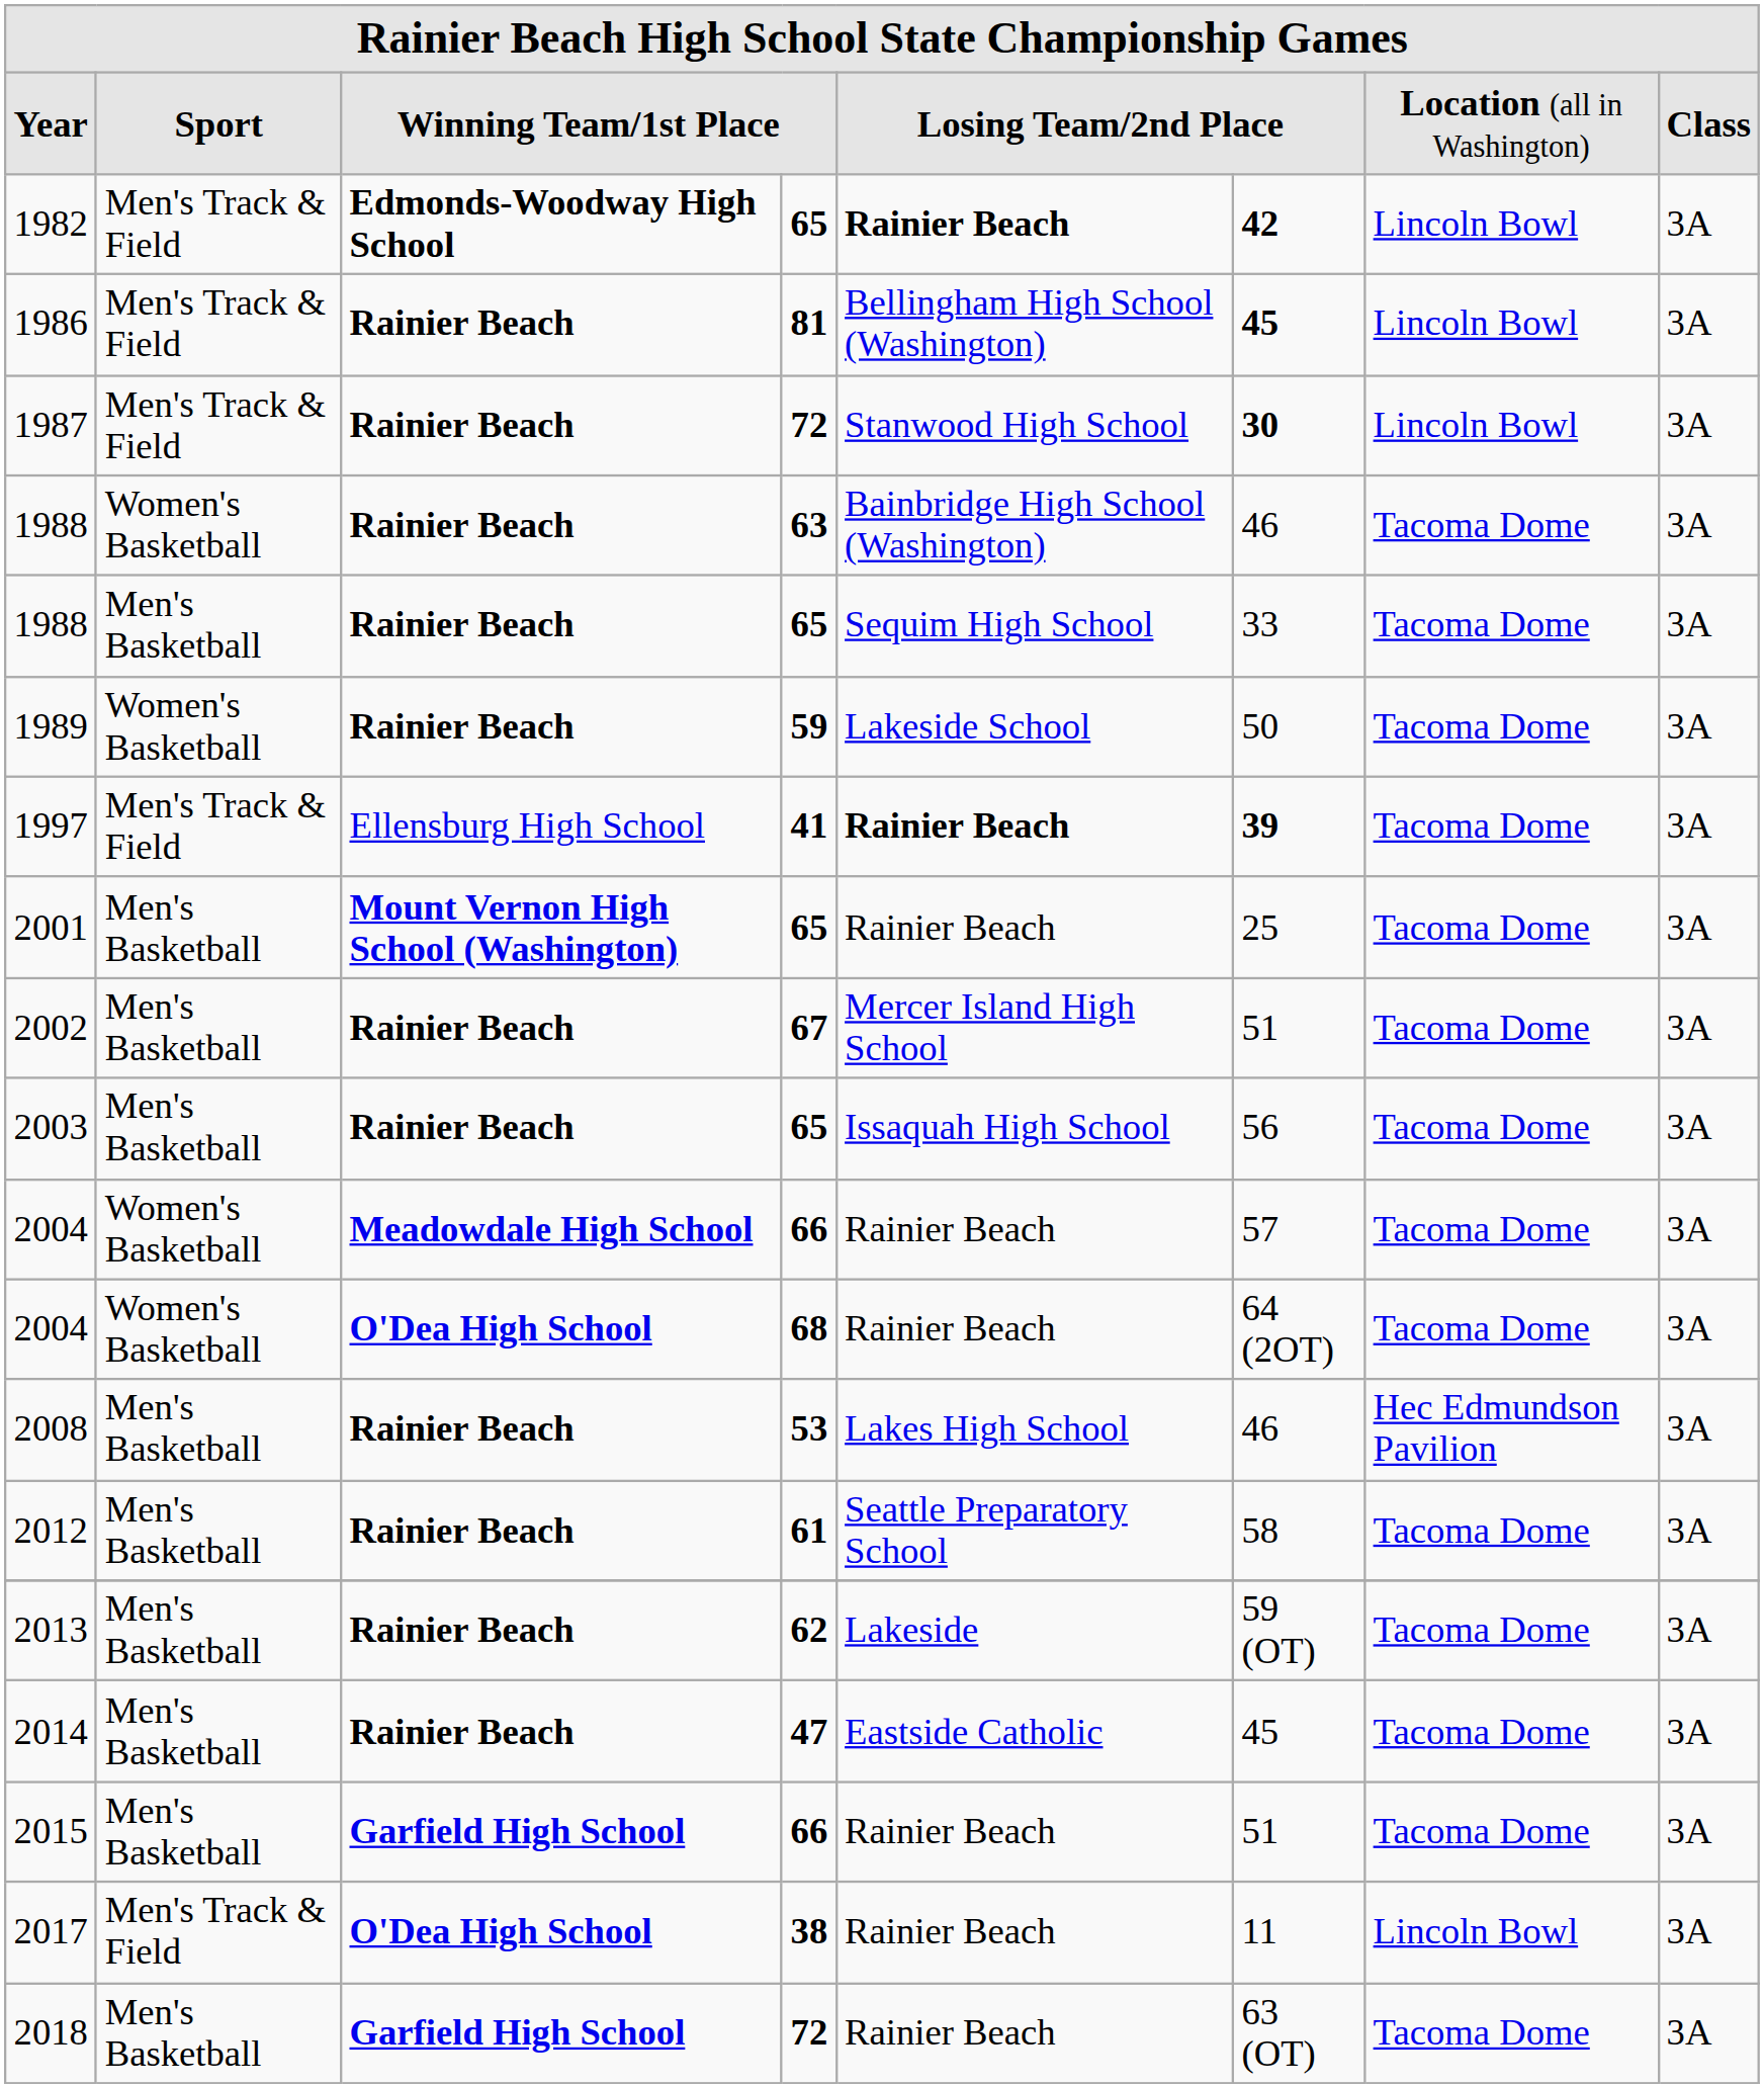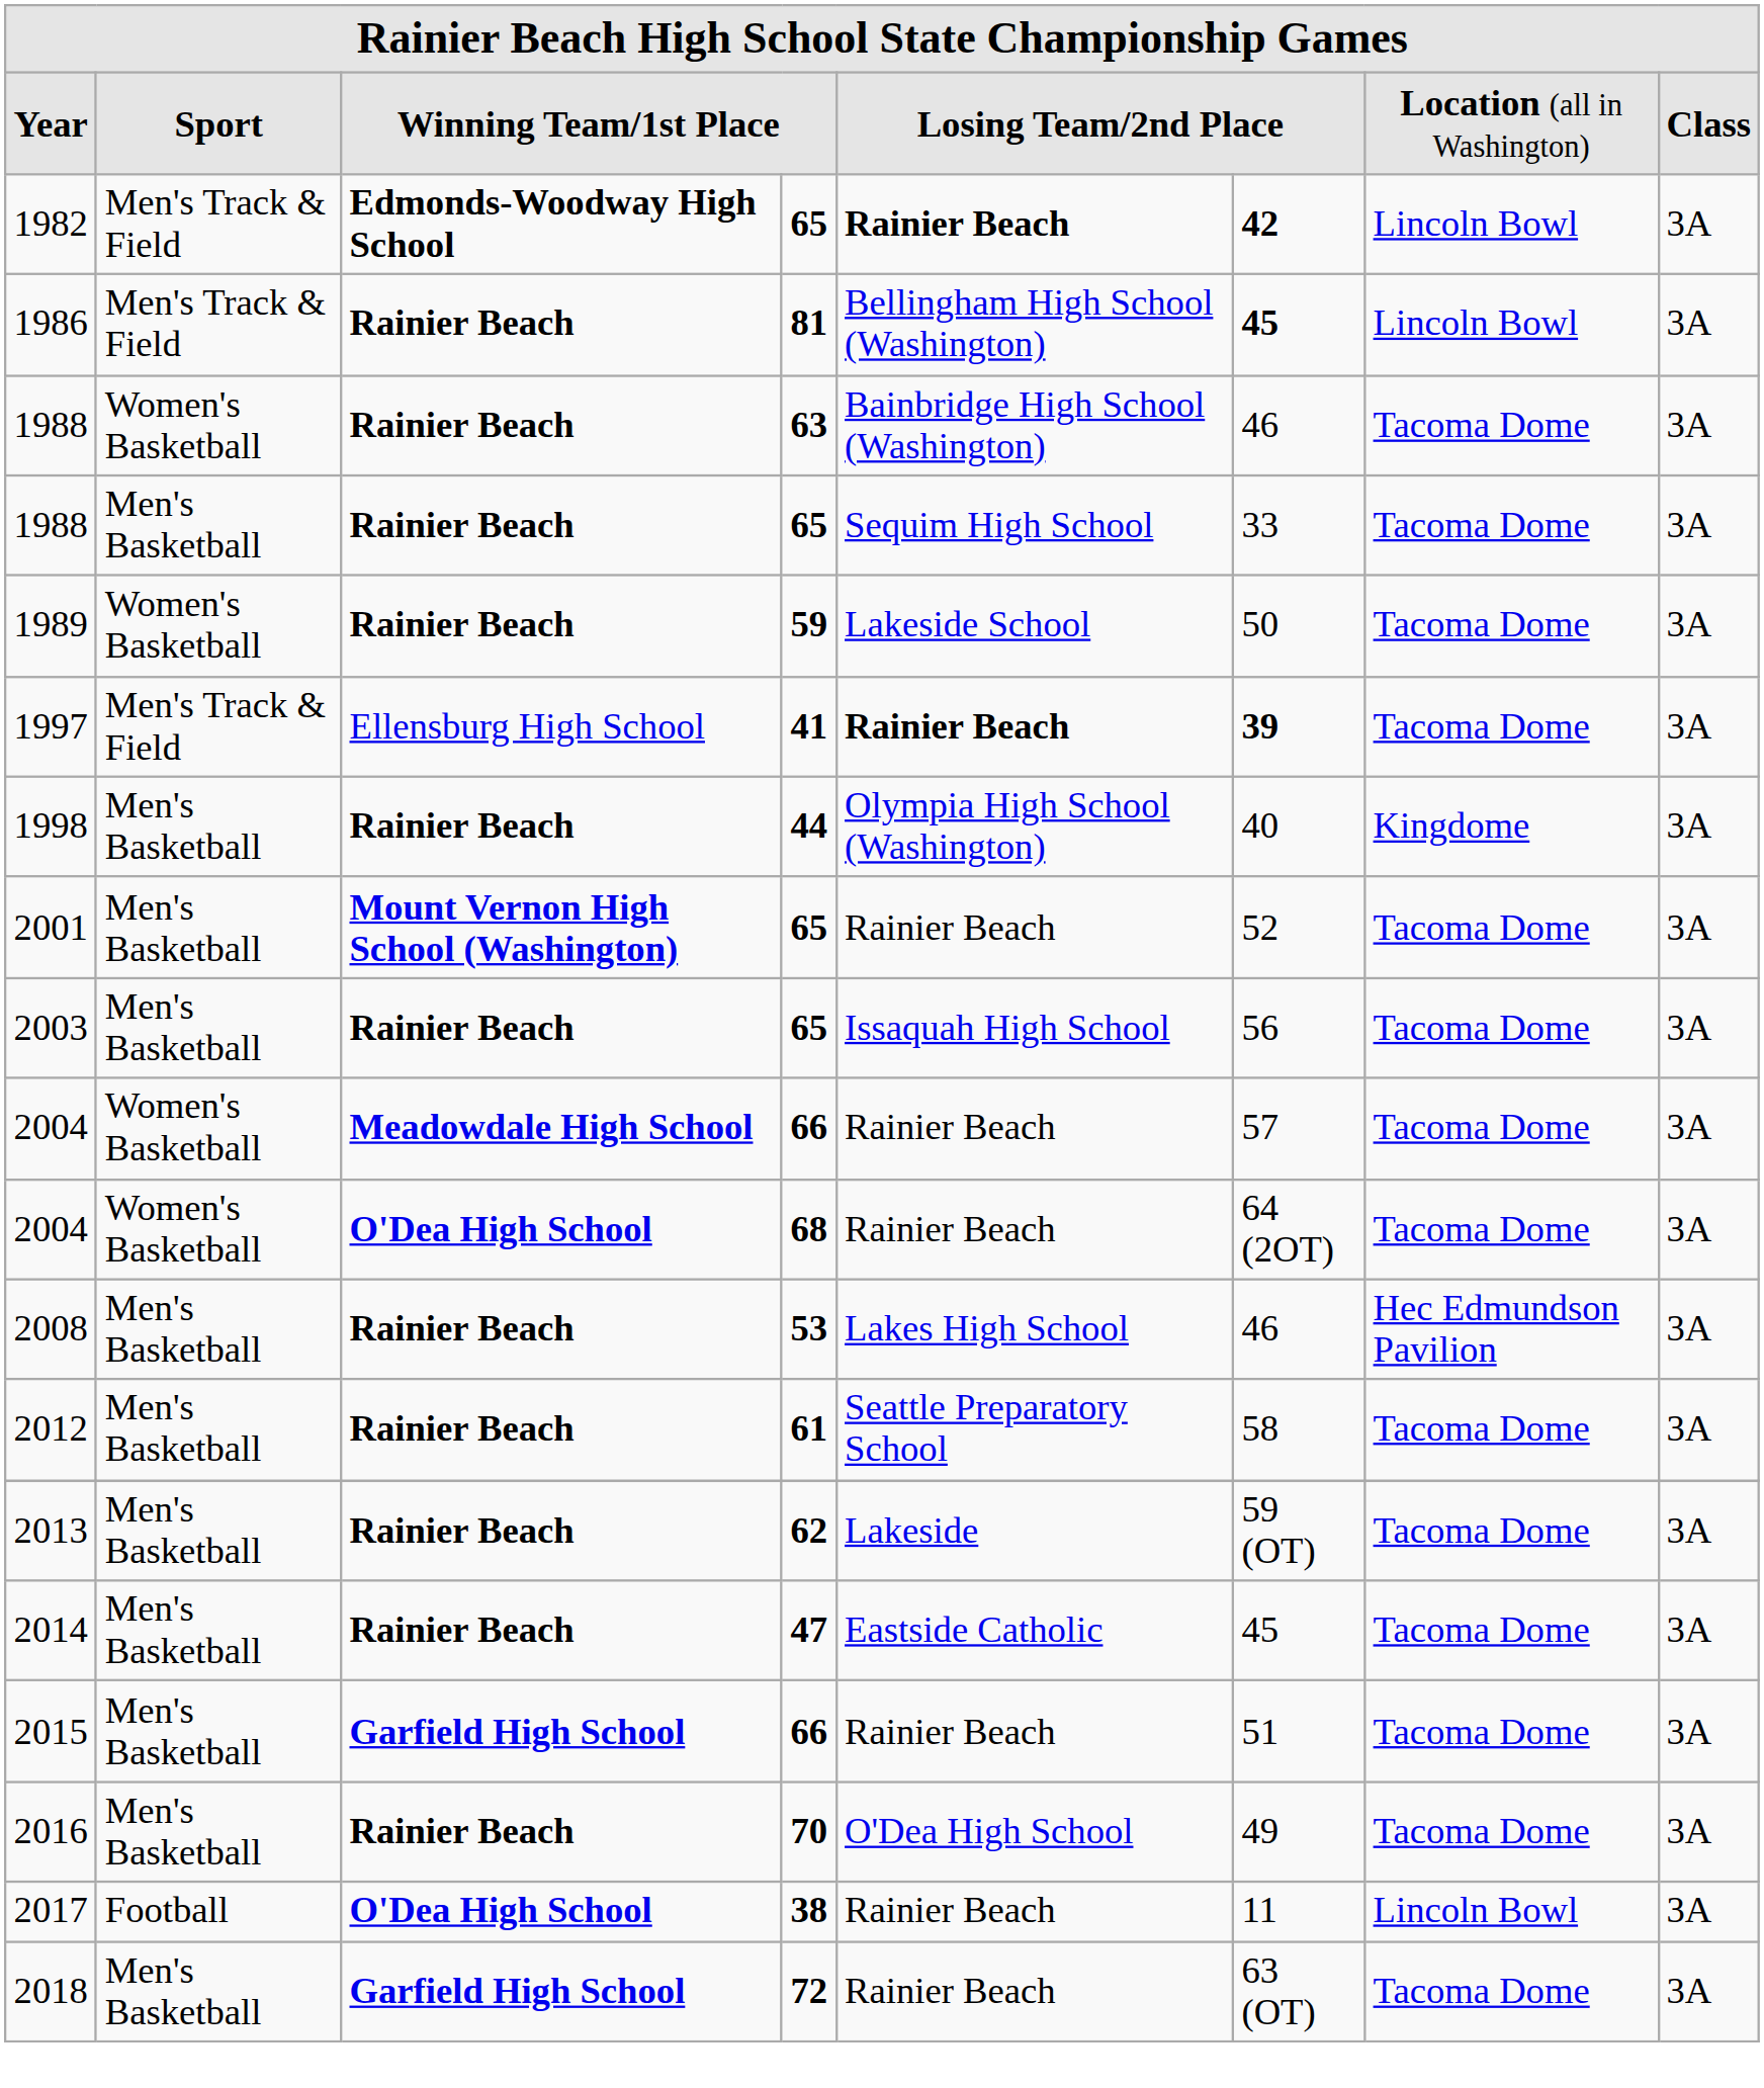 <table class="wikitable" width=60%>
 <tr>
 <td colspan=8 align=center bgcolor="#e5e5e5"><big><strong>Rainier Beach High School State Championship Games</strong></big> <br></td>
 </tr>
 <tr>
 <td align=center bgcolor="#e5e5e5"><strong>Year</strong></td>
 <td align=center bgcolor="#e5e5e5"><strong>Sport</strong></td>
 <td colspan=2 align=center bgcolor="#e5e5e5"><strong>Winning Team/1st Place</strong></td>
 <td colspan=2 align=center bgcolor="#e5e5e5"><strong>Losing Team/2nd Place</strong></td>
 <td align=center bgcolor="#e5e5e5"><strong>Location</strong> <small>(all in Washington)</small></td>
 <td align=center bgcolor="#e5e5e5"><strong>Class</strong></td>
 </tr>
 <tr>
 <td>1982</td>
 <td>Men's Track & Field</td>
 <td><strong>Edmonds-Woodway High School</strong></td>
 <td><strong>65</strong></td>
 <td><strong>Rainier Beach</strong></td>
 <td><strong>42</strong></td>
 <td><a href='#'>Lincoln Bowl</a></td>
 <td>3A</td>
 </tr>
 <tr>
 <td>1986</td>
 <td>Men's Track & Field</td>
 <td><strong>Rainier Beach</strong></td>
 <td><strong>81</strong></td>
 <td><a href='#'>Bellingham High School (Washington)</a></td>
 <td><strong>45</strong></td>
-<td><a href='#'>Lincoln Bowl</a></td>
-<td>3A</td>
-</tr>
-<tr>
-<td>1987</td>
-<td>Men's Track & Field</td>
-<td><strong>Rainier Beach</strong></td>
-<td><strong>72</strong></td>
-<td><a href='#'>Stanwood High School</a></td>
-<td><strong>30</strong></td>
 <td><a href='#'>Lincoln Bowl</a></td>
 <td>3A</td>
 </tr>
 <tr>
 <td>1988</td>
 <td>Women's Basketball</td>
 <td><strong>Rainier Beach</strong></td>
 <td><strong>63</strong></td>
 <td><a href='#'>Bainbridge High School (Washington)</a></td>
 <td>46</td>
 <td><a href='#'>Tacoma Dome</a></td>
 <td>3A</td>
 </tr>
 <tr>
 <td>1988</td>
 <td>Men's Basketball</td>
 <td><strong>Rainier Beach</strong></td>
 <td><strong>65</strong></td>
 <td><a href='#'>Sequim High School</a></td>
 <td>33</td>
 <td><a href='#'>Tacoma Dome</a></td>
 <td>3A</td>
 </tr>
 <tr>
 <td>1989</td>
 <td>Women's Basketball</td>
 <td><strong>Rainier Beach</strong></td>
 <td><strong>59</strong></td>
 <td><a href='#'>Lakeside School</a></td>
 <td>50</td>
 <td><a href='#'>Tacoma Dome</a></td>
 <td>3A</td>
 </tr>
 <tr>
 <td>1997</td>
 <td>Men's Track & Field</td>
 <td><a href='#'>Ellensburg High School</a></td>
 <td><strong>41</strong></td>
 <td><strong>Rainier Beach</strong></td>
 <td><strong>39</strong></td>
 <td><a href='#'>Tacoma Dome</a></td>
 <td>3A</td>
 </tr>
 <tr>
+<td>1998</td>
+<td>Men's Basketball</td>
+<td><strong>Rainier Beach</strong></td>
+<td><strong>44</strong></td>
+<td><a href='#'>Olympia High School (Washington)</a></td>
+<td>40</td>
+<td><a href='#'>Kingdome</a></td>
+<td>3A</td>
+</tr>
+<tr>
 <td>2001</td>
 <td>Men's Basketball</td>
 <td><strong><a href='#'>Mount Vernon High School (Washington)</a></strong></td>
 <td><strong>65</strong></td>
 <td>Rainier Beach</td>
-<td>25</td>
-<td><a href='#'>Tacoma Dome</a></td>
-<td>3A</td>
-</tr>
-<tr>
-<td>2002</td>
-<td>Men's Basketball</td>
-<td><strong>Rainier Beach</strong></td>
-<td><strong>67</strong></td>
-<td><a href='#'>Mercer Island High School</a></td>
-<td>51</td>
+<td>52</td>
 <td><a href='#'>Tacoma Dome</a></td>
 <td>3A</td>
 </tr>
 <tr>
 <td>2003</td>
 <td>Men's Basketball</td>
 <td><strong>Rainier Beach</strong></td>
 <td><strong>65</strong></td>
 <td><a href='#'>Issaquah High School</a></td>
 <td>56</td>
 <td><a href='#'>Tacoma Dome</a></td>
 <td>3A</td>
 </tr>
 <tr>
 <td>2004</td>
 <td>Women's Basketball</td>
 <td><strong><a href='#'>Meadowdale High School</a></strong></td>
 <td><strong>66</strong></td>
 <td>Rainier Beach</td>
 <td>57</td>
 <td><a href='#'>Tacoma Dome</a></td>
 <td>3A</td>
 </tr>
 <tr>
 <td>2004</td>
 <td>Women's Basketball</td>
 <td><strong><a href='#'>O'Dea High School</a></strong></td>
 <td><strong>68</strong></td>
 <td>Rainier Beach</td>
 <td>64 (2OT)</td>
 <td><a href='#'>Tacoma Dome</a></td>
 <td>3A</td>
 </tr>
 <tr>
 <td>2008</td>
 <td>Men's Basketball</td>
 <td><strong>Rainier Beach</strong></td>
 <td><strong>53</strong></td>
 <td><a href='#'>Lakes High School</a></td>
 <td>46</td>
 <td><a href='#'>Hec Edmundson Pavilion</a></td>
 <td>3A</td>
 </tr>
 <tr>
 <td>2012</td>
 <td>Men's Basketball</td>
 <td><strong>Rainier Beach</strong></td>
 <td><strong>61</strong></td>
 <td><a href='#'>Seattle Preparatory School</a></td>
 <td>58</td>
 <td><a href='#'>Tacoma Dome</a></td>
 <td>3A</td>
 </tr>
 <tr>
 </tr>
 <tr>
 <td>2013</td>
 <td>Men's Basketball</td>
 <td><strong>Rainier Beach</strong></td>
 <td><strong>62</strong></td>
 <td><a href='#'>Lakeside</a></td>
 <td>59 (OT)</td>
 <td><a href='#'>Tacoma Dome</a></td>
 <td>3A</td>
 </tr>
 <tr>
 <td>2014</td>
 <td>Men's Basketball</td>
 <td><strong>Rainier Beach</strong></td>
 <td><strong>47</strong></td>
 <td><a href='#'>Eastside Catholic</a></td>
 <td>45</td>
 <td><a href='#'>Tacoma Dome</a></td>
 <td>3A</td>
 </tr>
 <tr>
 <td>2015</td>
 <td>Men's Basketball</td>
 <td><strong><a href='#'>Garfield High School</a></strong></td>
 <td><strong>66</strong></td>
 <td>Rainier Beach</td>
 <td>51</td>
 <td><a href='#'>Tacoma Dome</a></td>
 <td>3A</td>
 </tr>
 <tr>
+<td>2016</td>
+<td>Men's Basketball</td>
+<td><strong>Rainier Beach</strong></td>
+<td><strong>70</strong></td>
+<td><a href='#'>O'Dea High School</a></td>
+<td>49</td>
+<td><a href='#'>Tacoma Dome</a></td>
+<td>3A</td>
+</tr>
+<tr>
 <td>2017</td>
-<td>Men's Track & Field</td>
+<td>Football</td>
 <td><strong><a href='#'>O'Dea High School</a></strong></td>
 <td><strong>38</strong></td>
 <td>Rainier Beach</td>
 <td>11</td>
 <td><a href='#'>Lincoln Bowl</a></td>
 <td>3A</td>
 </tr>
 <tr>
 <td>2018</td>
 <td>Men's Basketball</td>
 <td><strong><a href='#'>Garfield High School</a></strong></td>
 <td><strong>72</strong></td>
 <td>Rainier Beach</td>
 <td>63 (OT)</td>
 <td><a href='#'>Tacoma Dome</a></td>
 <td>3A</td>
 </tr>
 </table>
